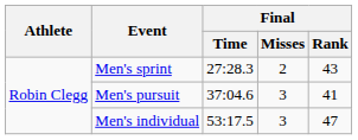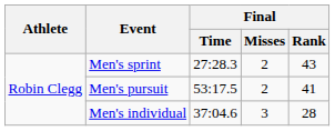 <table class="wikitable" style="font-size:90%">
 <tr>
 <th rowspan="2">Athlete</th>
 <th rowspan="2">Event</th>
 <th colspan="3">Final</th>
 </tr>
 <tr>
 <th>Time</th>
 <th>Misses</th>
 <th>Rank</th>
 </tr>
 <tr>
 <td rowspan=3><a href='#'>Robin Clegg</a></td>
 <td><a href='#'>Men's sprint</a></td>
 <td align="center">27:28.3</td>
 <td align="center">2</td>
 <td align="center">43</td>
 </tr>
 <tr>
 <td><a href='#'>Men's pursuit</a></td>
-<td align="center">37:04.6</td>
-<td align="center">3</td>
+<td align="center">53:17.5</td>
+<td align="center">2</td>
 <td align="center">41</td>
 </tr>
 <tr>
 <td><a href='#'>Men's individual</a></td>
-<td align="center">53:17.5</td>
+<td align="center">37:04.6</td>
 <td align="center">3</td>
-<td align="center">47</td>
+<td align="center">28</td>
 </tr>
 </table>
